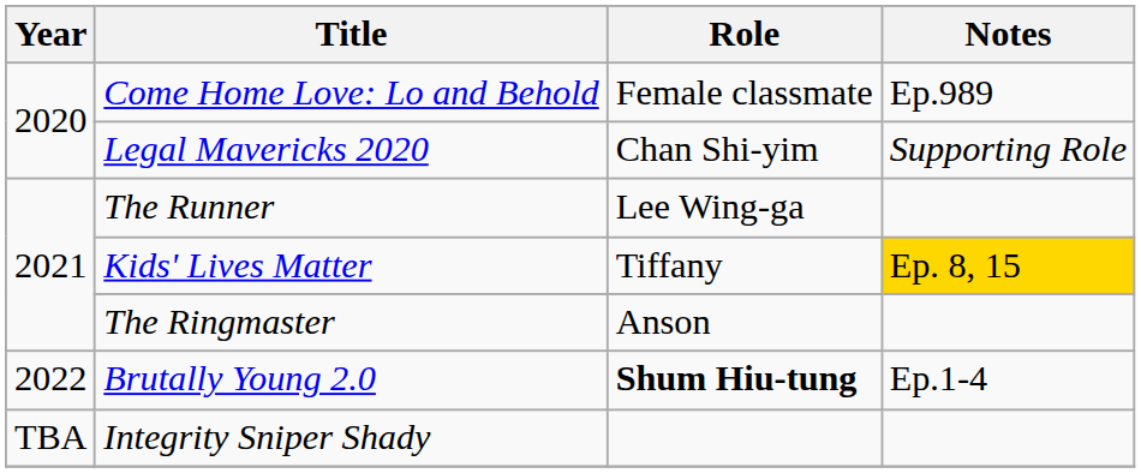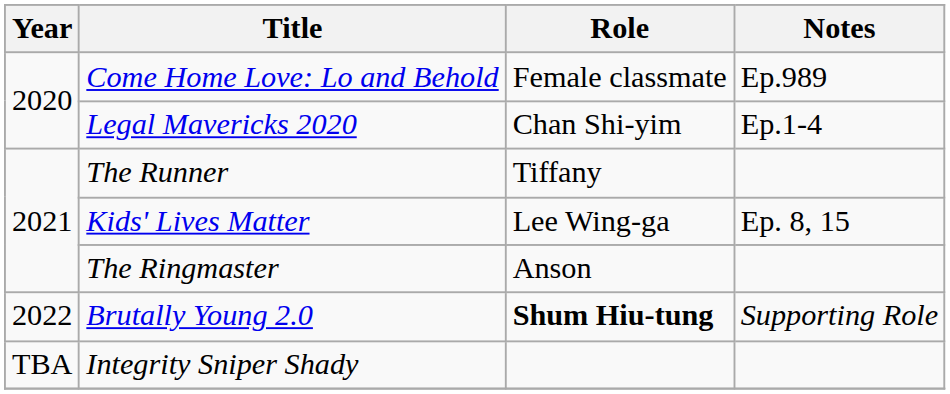 <table class="wikitable plainrowheaders sortable">
 <tr>
 <th scope="col">Year</th>
 <th scope="col">Title</th>
 <th scope="col">Role</th>
 <th scope="col">Notes</th>
 </tr>
 <tr>
 <td rowspan=2>2020</td>
 <td><em><a href='#'>Come Home Love: Lo and Behold</a></em></td>
 <td>Female classmate</td>
 <td>Ep.989</td>
 </tr>
 <tr>
 <td><em><a href='#'>Legal Mavericks 2020</a></em></td>
 <td>Chan Shi-yim</td>
-<td><em>Supporting Role</em></td>
+<td>Ep.1-4</td>
 </tr>
 <tr>
 <td rowspan=3>2021</td>
 <td><em>The Runner</em></td>
-<td>Lee Wing-ga</td>
+<td>Tiffany</td>
 <td></td>
 </tr>
 <tr>
 <td><em><a href='#'>Kids' Lives Matter</a></em></td>
-<td>Tiffany</td>
-<td style="background: gold;">Ep. 8, 15</td>
+<td>Lee Wing-ga</td>
+<td>Ep. 8, 15</td>
 </tr>
 <tr>
 <td><em>The Ringmaster</em></td>
 <td>Anson</td>
 <td></td>
 </tr>
 <tr>
 <td>2022</td>
 <td><em><a href='#'>Brutally Young 2.0</a></em></td>
 <td><strong>Shum Hiu-tung</strong></td>
-<td>Ep.1-4</td>
+<td><em>Supporting Role</em></td>
 </tr>
 <tr>
 <td>TBA</td>
 <td><em>Integrity Sniper Shady</em></td>
 <td></td>
 <td></td>
 </tr>
 <tr>
 </tr>
 </table>
